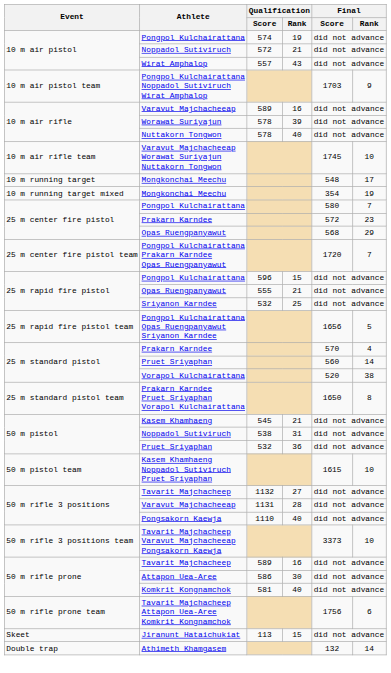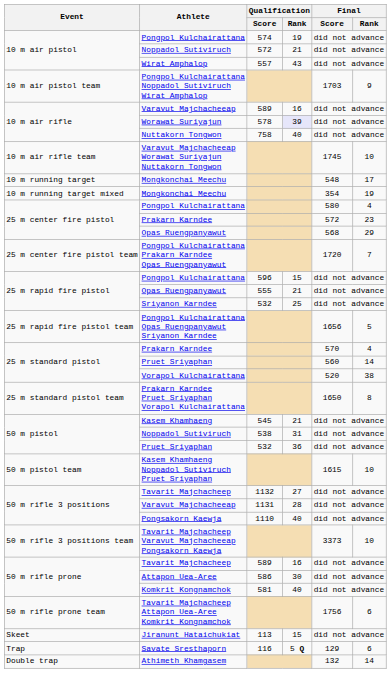 <table class="wikitable" border="1" style="font-size:90%">
 <tr>
 <th rowspan=2>Event</th>
 <th rowspan=2>Athlete</th>
 <th colspan=2>Qualification</th>
 <th colspan=2>Final</th>
 </tr>
 <tr>
 <th>Score</th>
 <th>Rank</th>
 <th>Score</th>
 <th>Rank</th>
 </tr>
 <tr>
 <td rowspan=3>10 m air pistol</td>
 <td><a href='#'>Pongpol Kulchairattana</a></td>
 <td align=center>574</td>
 <td align=center>19</td>
 <td align=center colspan=2>did not advance</td>
 </tr>
 <tr>
 <td><a href='#'>Noppadol Sutiviruch</a></td>
 <td align=center>572</td>
 <td align=center>21</td>
 <td align=center colspan=2>did not advance</td>
 </tr>
 <tr>
 <td><a href='#'>Wirat Amphalop</a></td>
 <td align=center>557</td>
 <td align=center>43</td>
 <td align=center colspan=2>did not advance</td>
 </tr>
 <tr>
 <td>10 m air pistol team</td>
 <td><a href='#'>Pongpol Kulchairattana</a><br> <a href='#'>Noppadol Sutiviruch</a><br> <a href='#'>Wirat Amphalop</a></td>
 <td align=center colspan=2 bgcolor=wheat></td>
 <td align=center>1703</td>
 <td align=center>9</td>
 </tr>
 <tr>
 <td rowspan=3>10 m air rifle</td>
 <td><a href='#'>Varavut Majchacheeap</a></td>
 <td align=center>589</td>
 <td align=center>16</td>
 <td align=center colspan=2>did not advance</td>
 </tr>
 <tr>
 <td><a href='#'>Worawat Suriyajun</a></td>
 <td align=center>578</td>
-<td align=center>39</td>
+<td align=center style="background: lavender;">39</td>
 <td align=center colspan=2>did not advance</td>
 </tr>
 <tr>
 <td><a href='#'>Nuttakorn Tongwon</a></td>
-<td align=center>578</td>
+<td align=center>758</td>
 <td align=center>40</td>
 <td align=center colspan=2>did not advance</td>
 </tr>
 <tr>
 <td>10 m air rifle team</td>
 <td><a href='#'>Varavut Majchacheeap</a><br><a href='#'>Worawat Suriyajun</a><br> <a href='#'>Nuttakorn Tongwon</a></td>
 <td align=center colspan=2 bgcolor=wheat></td>
 <td align=center>1745</td>
 <td align=center>10</td>
 </tr>
 <tr>
 <td>10 m running target</td>
 <td><a href='#'>Mongkonchai Meechu</a></td>
 <td align=center colspan=2 bgcolor=wheat></td>
 <td align=center>548</td>
 <td align=center>17</td>
 </tr>
 <tr>
 <td>10 m running target mixed</td>
 <td><a href='#'>Mongkonchai Meechu</a></td>
 <td align=center colspan=2 bgcolor=wheat></td>
 <td align=center>354</td>
 <td align=center>19</td>
 </tr>
 <tr>
 <td rowspan=3>25 m center fire pistol</td>
 <td><a href='#'>Pongpol Kulchairattana</a></td>
 <td align=center colspan=2 bgcolor=wheat></td>
 <td align=center>580</td>
-<td align=center>7</td>
+<td align=center>4</td>
 </tr>
 <tr>
 <td><a href='#'>Prakarn Karndee</a></td>
 <td align=center colspan=2 bgcolor=wheat></td>
 <td align=center>572</td>
 <td align=center>23</td>
 </tr>
 <tr>
 <td><a href='#'>Opas Ruengpanyawut</a></td>
 <td align=center colspan=2 bgcolor=wheat></td>
 <td align=center>568</td>
 <td align=center>29</td>
 </tr>
 <tr>
 <td>25 m center fire pistol team</td>
 <td><a href='#'>Pongpol Kulchairattana</a><br> <a href='#'>Prakarn Karndee</a><br> <a href='#'>Opas Ruengpanyawut</a></td>
 <td align=center colspan=2 bgcolor=wheat></td>
 <td align=center>1720</td>
 <td align=center>7</td>
 </tr>
 <tr>
 <td rowspan=3>25 m rapid fire pistol</td>
 <td><a href='#'>Pongpol Kulchairattana</a></td>
 <td align=center>596</td>
 <td align=center>15</td>
 <td align=center colspan=2>did not advance</td>
 </tr>
 <tr>
 <td><a href='#'>Opas Ruengpanyawut</a></td>
 <td align=center>555</td>
 <td align=center>21</td>
 <td align=center colspan=2>did not advance</td>
 </tr>
 <tr>
 <td><a href='#'>Sriyanon Karndee</a></td>
 <td align=center>532</td>
 <td align=center>25</td>
 <td align=center colspan=2>did not advance</td>
 </tr>
 <tr>
 <td>25 m rapid fire pistol team</td>
 <td><a href='#'>Pongpol Kulchairattana</a><br> <a href='#'>Opas Ruengpanyawut</a><br> <a href='#'>Sriyanon Karndee</a></td>
 <td align=center colspan=2 bgcolor=wheat></td>
 <td align=center>1656</td>
 <td align=center>5</td>
 </tr>
 <tr>
 <td rowspan=3>25 m standard pistol</td>
 <td><a href='#'>Prakarn Karndee</a></td>
 <td align=center colspan=2 bgcolor=wheat></td>
 <td align=center>570</td>
 <td align=center>4</td>
 </tr>
 <tr>
 <td><a href='#'>Pruet Sriyaphan</a></td>
 <td align=center colspan=2 bgcolor=wheat></td>
 <td align=center>560</td>
 <td align=center>14</td>
 </tr>
 <tr>
 <td><a href='#'>Vorapol Kulchairattana</a></td>
 <td align=center colspan=2 bgcolor=wheat></td>
 <td align=center>520</td>
 <td align=center>38</td>
 </tr>
 <tr>
 <td>25 m standard pistol team</td>
 <td><a href='#'>Prakarn Karndee</a><br> <a href='#'>Pruet Sriyaphan</a><br> <a href='#'>Vorapol Kulchairattana</a></td>
 <td align=center colspan=2 bgcolor=wheat></td>
 <td align=center>1650</td>
 <td align=center>8</td>
 </tr>
 <tr>
 <td rowspan=3>50 m pistol</td>
 <td><a href='#'>Kasem Khamhaeng</a></td>
 <td align=center>545</td>
 <td align=center>21</td>
 <td align=center colspan=2>did not advance</td>
 </tr>
 <tr>
 <td><a href='#'>Noppadol Sutiviruch</a></td>
 <td align=center>538</td>
 <td align=center>31</td>
 <td align=center colspan=2>did not advance</td>
 </tr>
 <tr>
 <td><a href='#'>Pruet Sriyaphan</a></td>
 <td align=center>532</td>
 <td align=center>36</td>
 <td align=center colspan=2>did not advance</td>
 </tr>
 <tr>
 <td>50 m pistol team</td>
 <td><a href='#'>Kasem Khamhaeng</a><br> <a href='#'>Noppadol Sutiviruch</a><br> <a href='#'>Pruet Sriyaphan</a></td>
 <td align=center colspan=2 bgcolor=wheat></td>
 <td align=center>1615</td>
 <td align=center>10</td>
 </tr>
 <tr>
 <td rowspan=3>50 m rifle 3 positions</td>
 <td><a href='#'>Tavarit Majchacheep</a></td>
 <td align=center>1132</td>
 <td align=center>27</td>
 <td align=center colspan=2>did not advance</td>
 </tr>
 <tr>
 <td><a href='#'>Varavut Majchacheeap</a></td>
 <td align=center>1131</td>
 <td align=center>28</td>
 <td align=center colspan=2>did not advance</td>
 </tr>
 <tr>
 <td><a href='#'>Pongsakorn Kaewja</a></td>
 <td align=center>1110</td>
 <td align=center>40</td>
 <td align=center colspan=2>did not advance</td>
 </tr>
 <tr>
 <td>50 m rifle 3 positions team</td>
 <td><a href='#'>Tavarit Majchacheep</a><br> <a href='#'>Varavut Majchacheeap</a><br> <a href='#'>Pongsakorn Kaewja</a></td>
 <td align=center colspan=2 bgcolor=wheat></td>
 <td align=center>3373</td>
 <td align=center>10</td>
 </tr>
 <tr>
 <td rowspan=3>50  m rifle prone</td>
 <td><a href='#'>Tavarit Majchacheep</a></td>
 <td align=center>589</td>
 <td align=center>16</td>
 <td align=center colspan=2>did not advance</td>
 </tr>
 <tr>
 <td><a href='#'>Attapon Uea-Aree</a></td>
 <td align=center>586</td>
 <td align=center>30</td>
 <td align=center colspan=2>did not advance</td>
 </tr>
 <tr>
 <td><a href='#'>Komkrit Kongnamchok</a></td>
 <td align=center>581</td>
 <td align=center>40</td>
 <td align=center colspan=2>did not advance</td>
 </tr>
 <tr>
 <td>50 m rifle prone team</td>
 <td><a href='#'>Tavarit Majchacheep</a><br> <a href='#'>Attapon Uea-Aree</a><br> <a href='#'>Komkrit Kongnamchok</a></td>
 <td align=center colspan=2 bgcolor=wheat></td>
 <td align=center>1756</td>
 <td align=center>6</td>
 </tr>
 <tr>
 <td>Skeet</td>
 <td><a href='#'>Jiranunt Hataichukiat</a></td>
 <td align=center>113</td>
 <td align=center>15</td>
 <td align=center colspan=2>did not advance</td>
 </tr>
 <tr>
+<td>Trap</td>
+<td><a href='#'>Savate Sresthaporn</a></td>
+<td align=center>116</td>
+<td align=center>5 <strong>Q</strong></td>
+<td align=center>129</td>
+<td align=center>6</td>
+</tr>
+<tr>
 <td>Double trap</td>
 <td><a href='#'>Athimeth Khamgasem</a></td>
 <td align=center colspan=2 bgcolor=wheat></td>
 <td align=center>132</td>
 <td align=center>14</td>
 </tr>
 </table>
